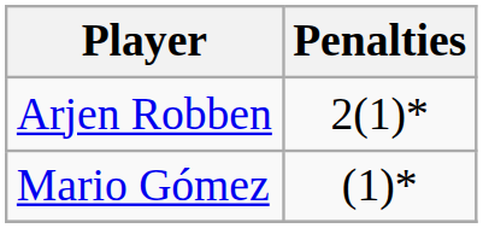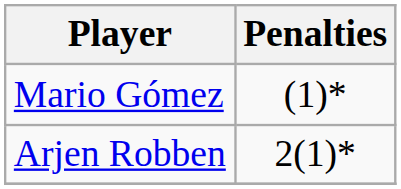 <table class="wikitable">
 <tr>
 <th>Player</th>
 <th>Penalties</th>
 </tr>
 <tr>
+<td> <a href='#'>Mario Gómez</a></td>
+<td align=center>(1)*</td>
+</tr>
+<tr>
 <td> <a href='#'>Arjen Robben</a></td>
 <td align=center>2(1)*</td>
 </tr>
 <tr>
-<td> <a href='#'>Mario Gómez</a></td>
-<td align=center>(1)*</td>
-</tr>
-<tr>
 </tr>
 </table>
